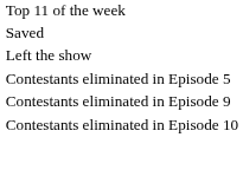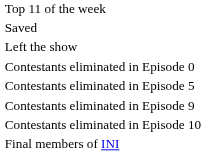 <table class="toccolours" style="font-size: 85%; white-space: nowrap;">
 <tr>
 <td></td>
 <td>Top 11 of the week</td>
 </tr>
 <tr>
 <td></td>
 <td>Saved</td>
 </tr>
 <tr>
 <td></td>
 <td>Left the show</td>
 </tr>
 <tr>
 <td></td>
+<td>Contestants eliminated in Episode 0</td>
+</tr>
+<tr>
+<td></td>
 <td>Contestants eliminated in Episode 5</td>
 </tr>
 <tr>
 <td></td>
 <td>Contestants eliminated in Episode 9</td>
 </tr>
 <tr>
 <td></td>
 <td>Contestants eliminated in Episode 10</td>
 </tr>
+<tr>
+<td></td>
+<td>Final members of <a href='#'>INI</a></td>
+</tr>
 </table>
